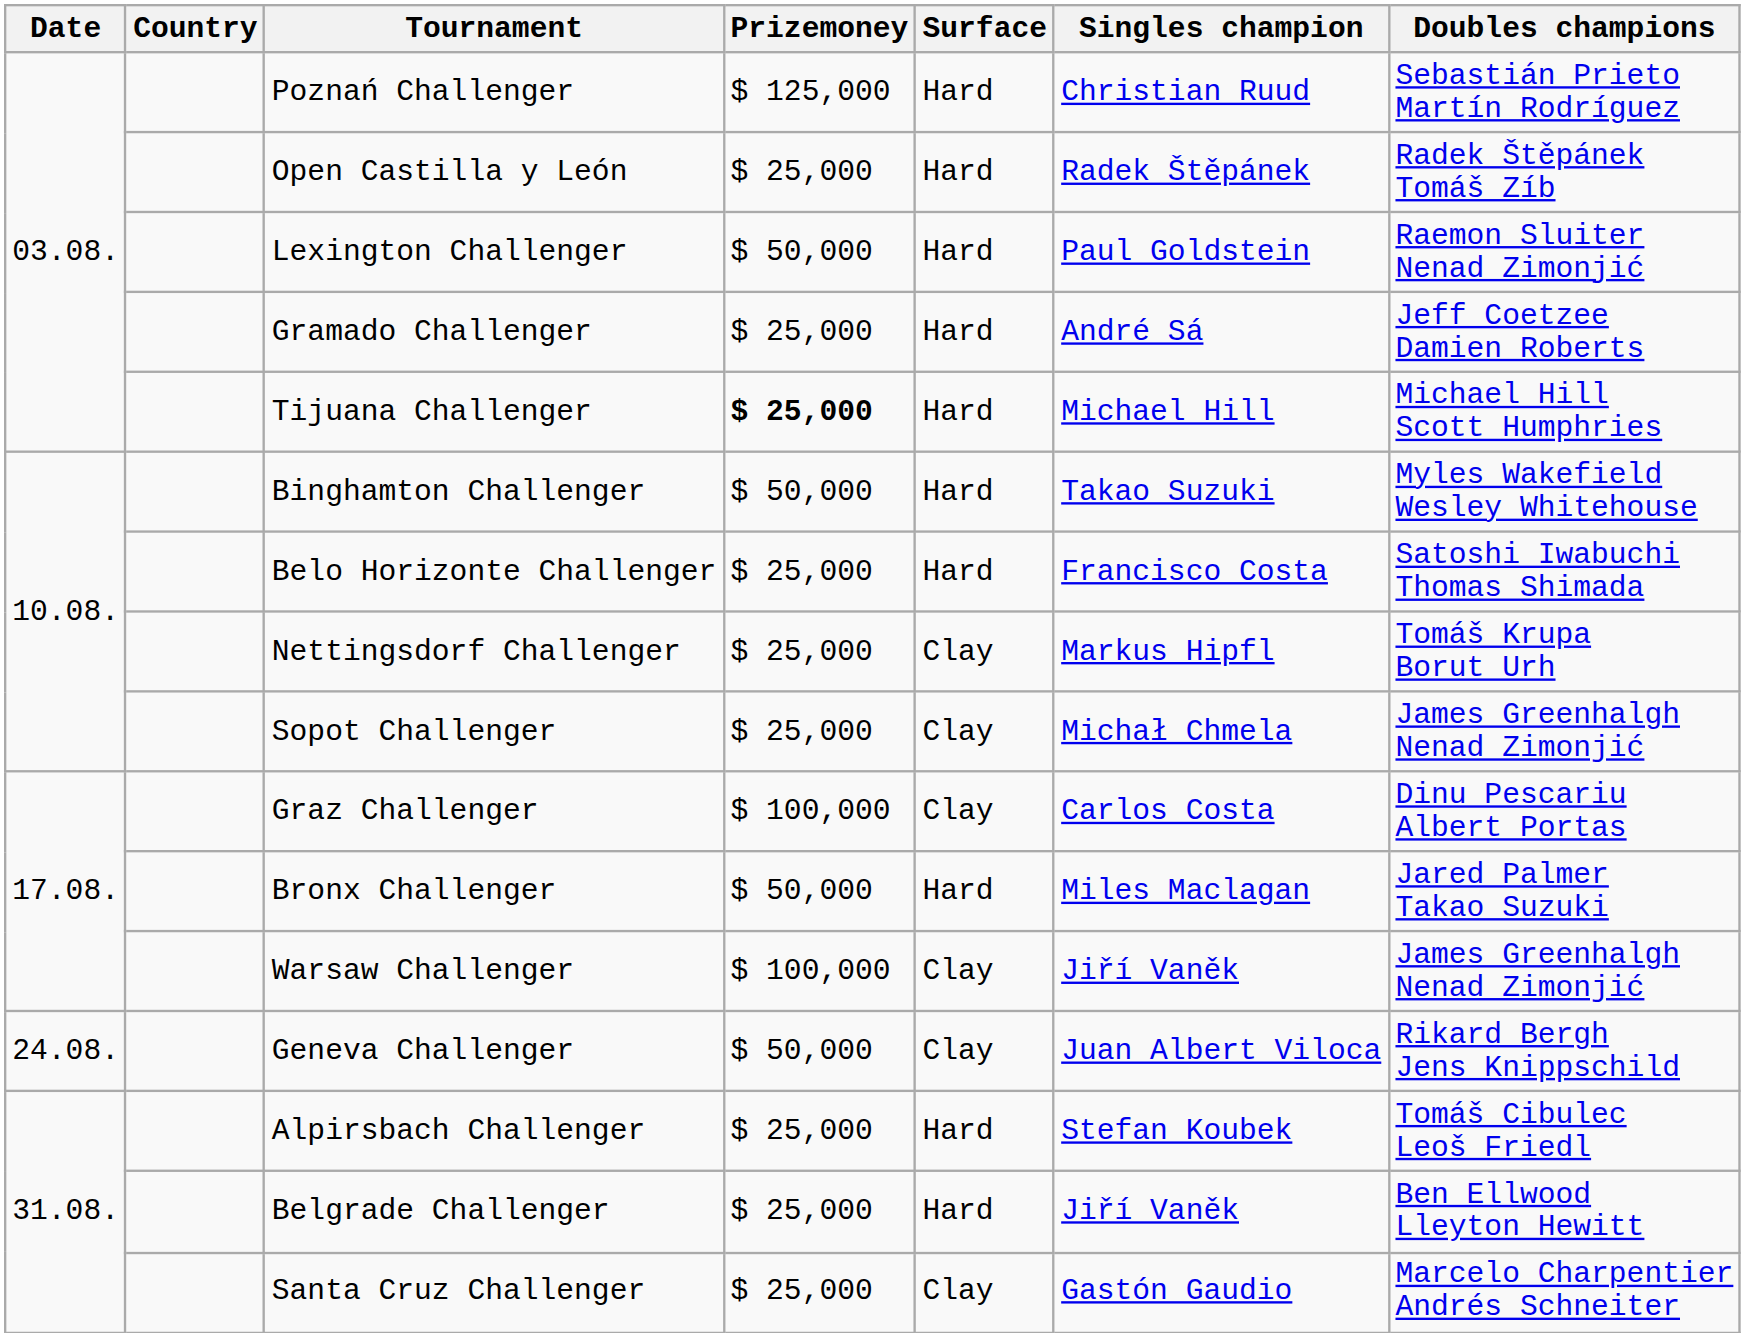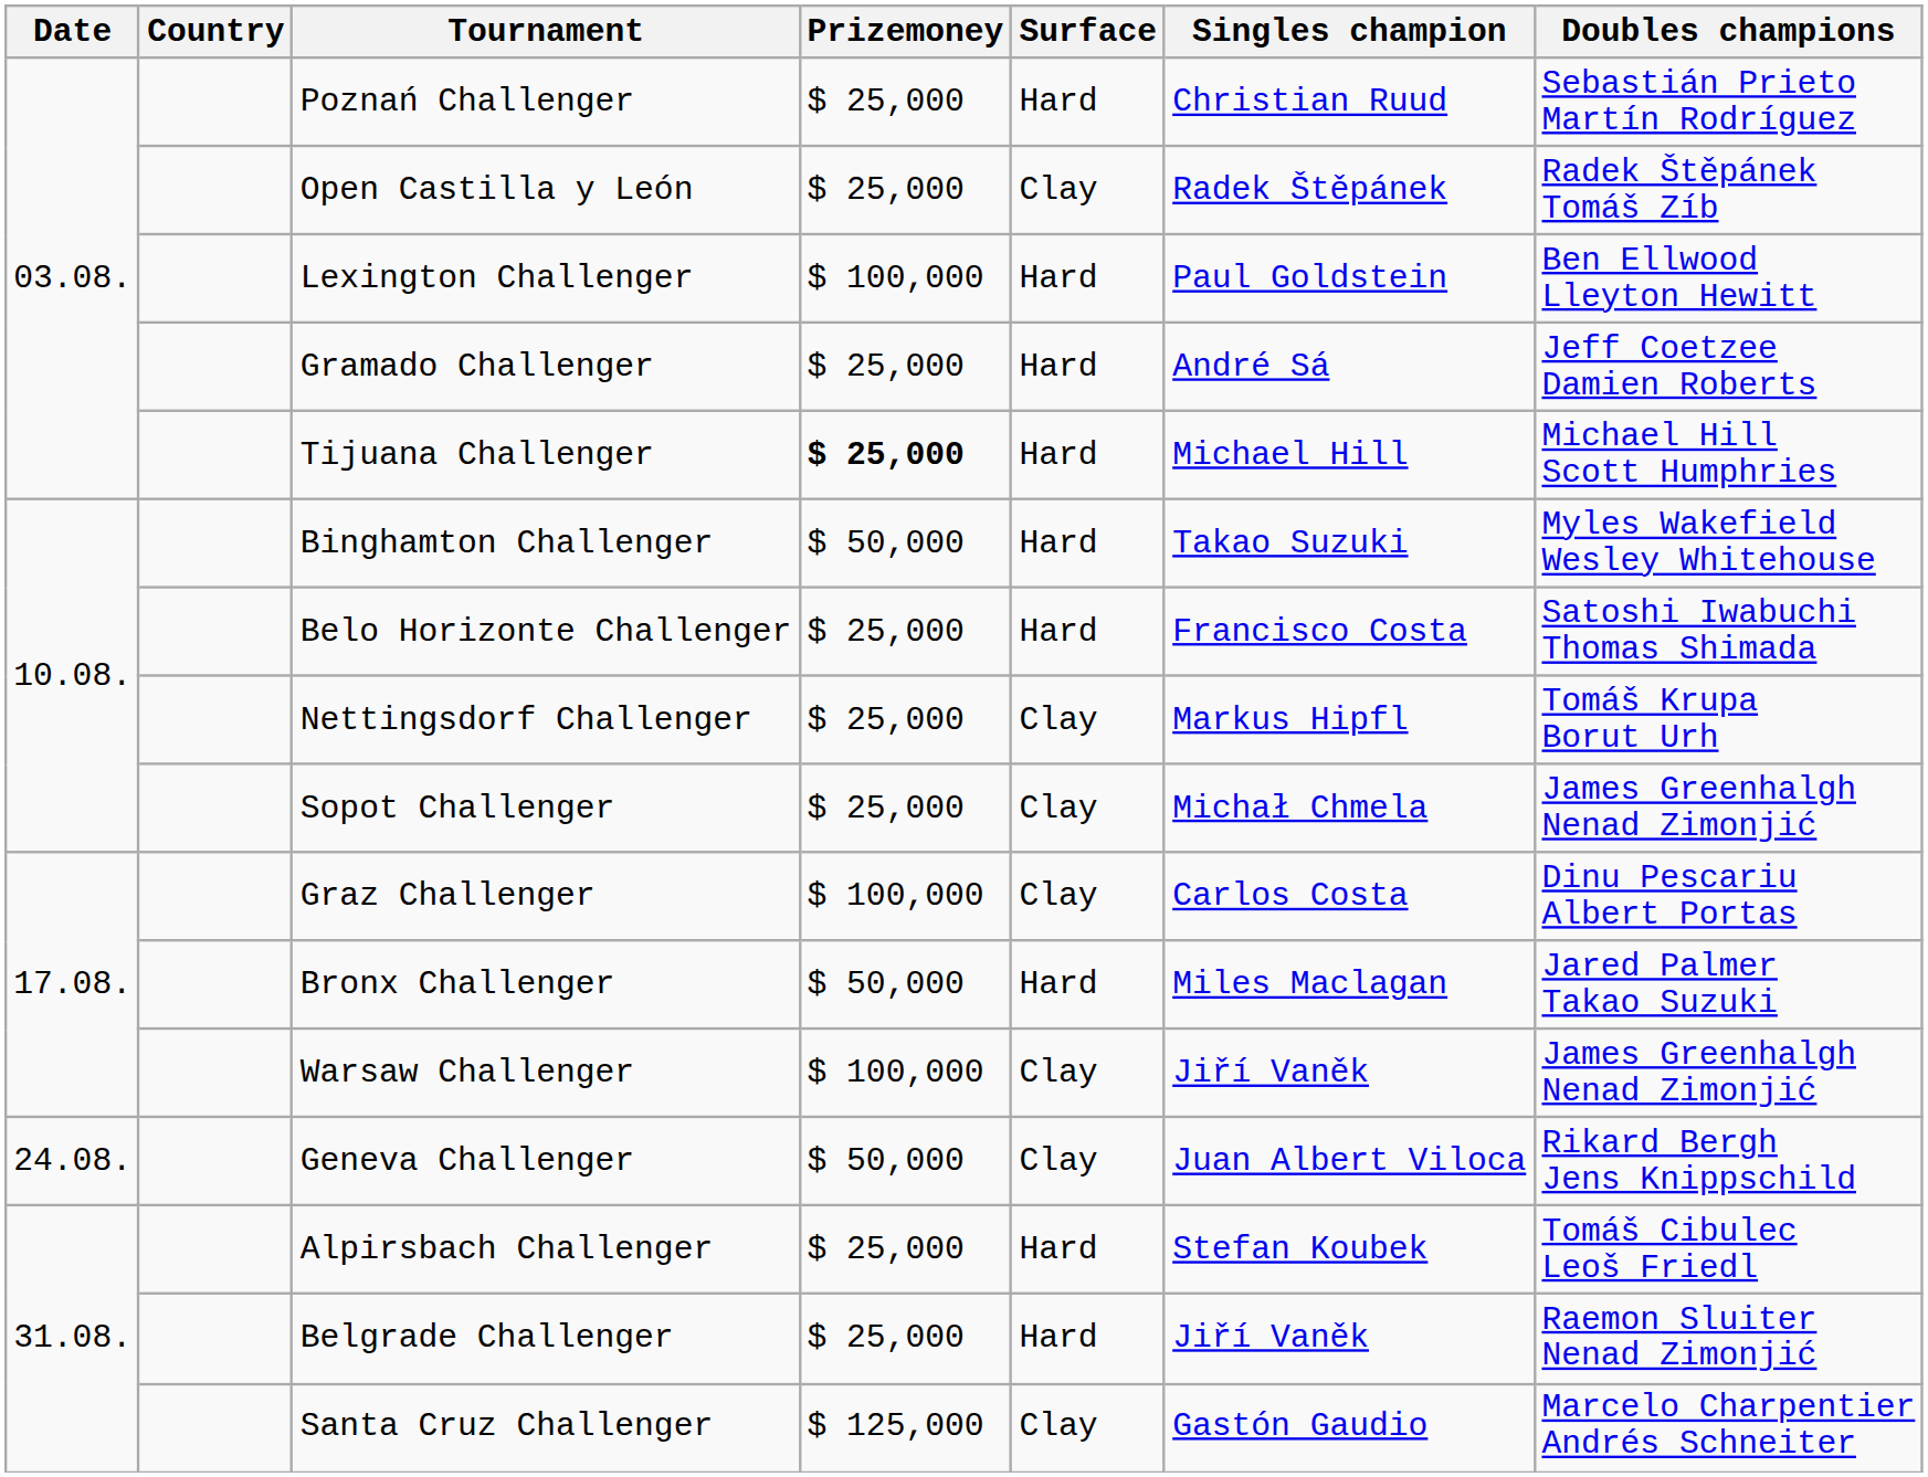 <table class="sortable wikitable" style=font-size:97%>
 <tr>
 <th>Date</th>
 <th>Country</th>
 <th>Tournament</th>
 <th>Prizemoney</th>
 <th>Surface</th>
 <th>Singles champion</th>
 <th>Doubles champions</th>
 </tr>
 <tr>
 <td rowspan="5">03.08.</td>
 <td></td>
 <td>Poznań Challenger</td>
-<td>$ 125,000</td>
+<td>$ 25,000</td>
 <td>Hard</td>
 <td> <a href='#'>Christian Ruud</a></td>
 <td> <a href='#'>Sebastián Prieto</a><br> <a href='#'>Martín Rodríguez</a></td>
 </tr>
 <tr>
 <td></td>
 <td>Open Castilla y León</td>
 <td>$ 25,000</td>
-<td>Hard</td>
+<td>Clay</td>
 <td> <a href='#'>Radek Štěpánek</a></td>
 <td> <a href='#'>Radek Štěpánek</a><br> <a href='#'>Tomáš Zíb</a></td>
 </tr>
 <tr>
 <td></td>
 <td>Lexington Challenger</td>
-<td>$ 50,000</td>
+<td>$ 100,000</td>
 <td>Hard</td>
 <td> <a href='#'>Paul Goldstein</a></td>
-<td> <a href='#'>Raemon Sluiter</a><br> <a href='#'>Nenad Zimonjić</a></td>
+<td> <a href='#'>Ben Ellwood</a> <br>  <a href='#'>Lleyton Hewitt</a></td>
 </tr>
 <tr>
 <td></td>
 <td>Gramado Challenger</td>
 <td>$ 25,000</td>
 <td>Hard</td>
 <td> <a href='#'>André Sá</a></td>
 <td> <a href='#'>Jeff Coetzee</a><br> <a href='#'>Damien Roberts</a></td>
 </tr>
 <tr>
 <td></td>
 <td>Tijuana Challenger</td>
 <td><strong>$ 25,000</strong></td>
 <td>Hard</td>
 <td> <a href='#'>Michael Hill</a></td>
 <td> <a href='#'>Michael Hill</a><br> <a href='#'>Scott Humphries</a></td>
 </tr>
 <tr>
 <td rowspan="4">10.08.</td>
 <td></td>
 <td>Binghamton Challenger</td>
 <td>$ 50,000</td>
 <td>Hard</td>
 <td> <a href='#'>Takao Suzuki</a></td>
 <td> <a href='#'>Myles Wakefield</a><br>  <a href='#'>Wesley Whitehouse</a></td>
 </tr>
 <tr>
 <td></td>
 <td>Belo Horizonte Challenger</td>
 <td>$ 25,000</td>
 <td>Hard</td>
 <td> <a href='#'>Francisco Costa</a></td>
 <td> <a href='#'>Satoshi Iwabuchi</a><br> <a href='#'>Thomas Shimada</a></td>
 </tr>
 <tr>
 <td></td>
 <td>Nettingsdorf Challenger</td>
 <td>$ 25,000</td>
 <td>Clay</td>
 <td> <a href='#'>Markus Hipfl</a></td>
 <td> <a href='#'>Tomáš Krupa</a><br> <a href='#'>Borut Urh</a></td>
 </tr>
 <tr>
 <td></td>
 <td>Sopot Challenger</td>
 <td>$ 25,000</td>
 <td>Clay</td>
 <td> <a href='#'>Michał Chmela</a></td>
 <td> <a href='#'>James Greenhalgh</a><br> <a href='#'>Nenad Zimonjić</a></td>
 </tr>
 <tr>
 <td rowspan="3">17.08.</td>
 <td></td>
 <td>Graz Challenger</td>
 <td>$ 100,000</td>
 <td>Clay</td>
 <td> <a href='#'>Carlos Costa</a></td>
 <td> <a href='#'>Dinu Pescariu</a><br> <a href='#'>Albert Portas</a></td>
 </tr>
 <tr>
 <td></td>
 <td>Bronx Challenger</td>
 <td>$ 50,000</td>
 <td>Hard</td>
 <td> <a href='#'>Miles Maclagan</a></td>
 <td> <a href='#'>Jared Palmer</a><br> <a href='#'>Takao Suzuki</a></td>
 </tr>
 <tr>
 <td></td>
 <td>Warsaw Challenger</td>
 <td>$ 100,000</td>
 <td>Clay</td>
 <td> <a href='#'>Jiří Vaněk</a></td>
 <td> <a href='#'>James Greenhalgh</a><br> <a href='#'>Nenad Zimonjić</a></td>
 </tr>
 <tr>
 <td>24.08.</td>
 <td></td>
 <td>Geneva Challenger</td>
 <td>$ 50,000</td>
 <td>Clay</td>
 <td> <a href='#'>Juan Albert Viloca</a></td>
 <td> <a href='#'>Rikard Bergh</a><br>  <a href='#'>Jens Knippschild</a></td>
 </tr>
 <tr>
 <td rowspan="3">31.08.</td>
 <td></td>
 <td>Alpirsbach Challenger</td>
 <td>$ 25,000</td>
 <td>Hard</td>
 <td> <a href='#'>Stefan Koubek</a></td>
 <td> <a href='#'>Tomáš Cibulec</a><br> <a href='#'>Leoš Friedl</a></td>
 </tr>
 <tr>
 <td></td>
 <td>Belgrade Challenger</td>
 <td>$ 25,000</td>
 <td>Hard</td>
 <td> <a href='#'>Jiří Vaněk</a></td>
-<td> <a href='#'>Ben Ellwood</a> <br>  <a href='#'>Lleyton Hewitt</a></td>
+<td> <a href='#'>Raemon Sluiter</a><br> <a href='#'>Nenad Zimonjić</a></td>
 </tr>
 <tr>
 <td></td>
 <td>Santa Cruz Challenger</td>
-<td>$ 25,000</td>
+<td>$ 125,000</td>
 <td>Clay</td>
 <td> <a href='#'>Gastón Gaudio</a></td>
 <td> <a href='#'>Marcelo Charpentier</a><br> <a href='#'>Andrés Schneiter</a></td>
 </tr>
 </table>
